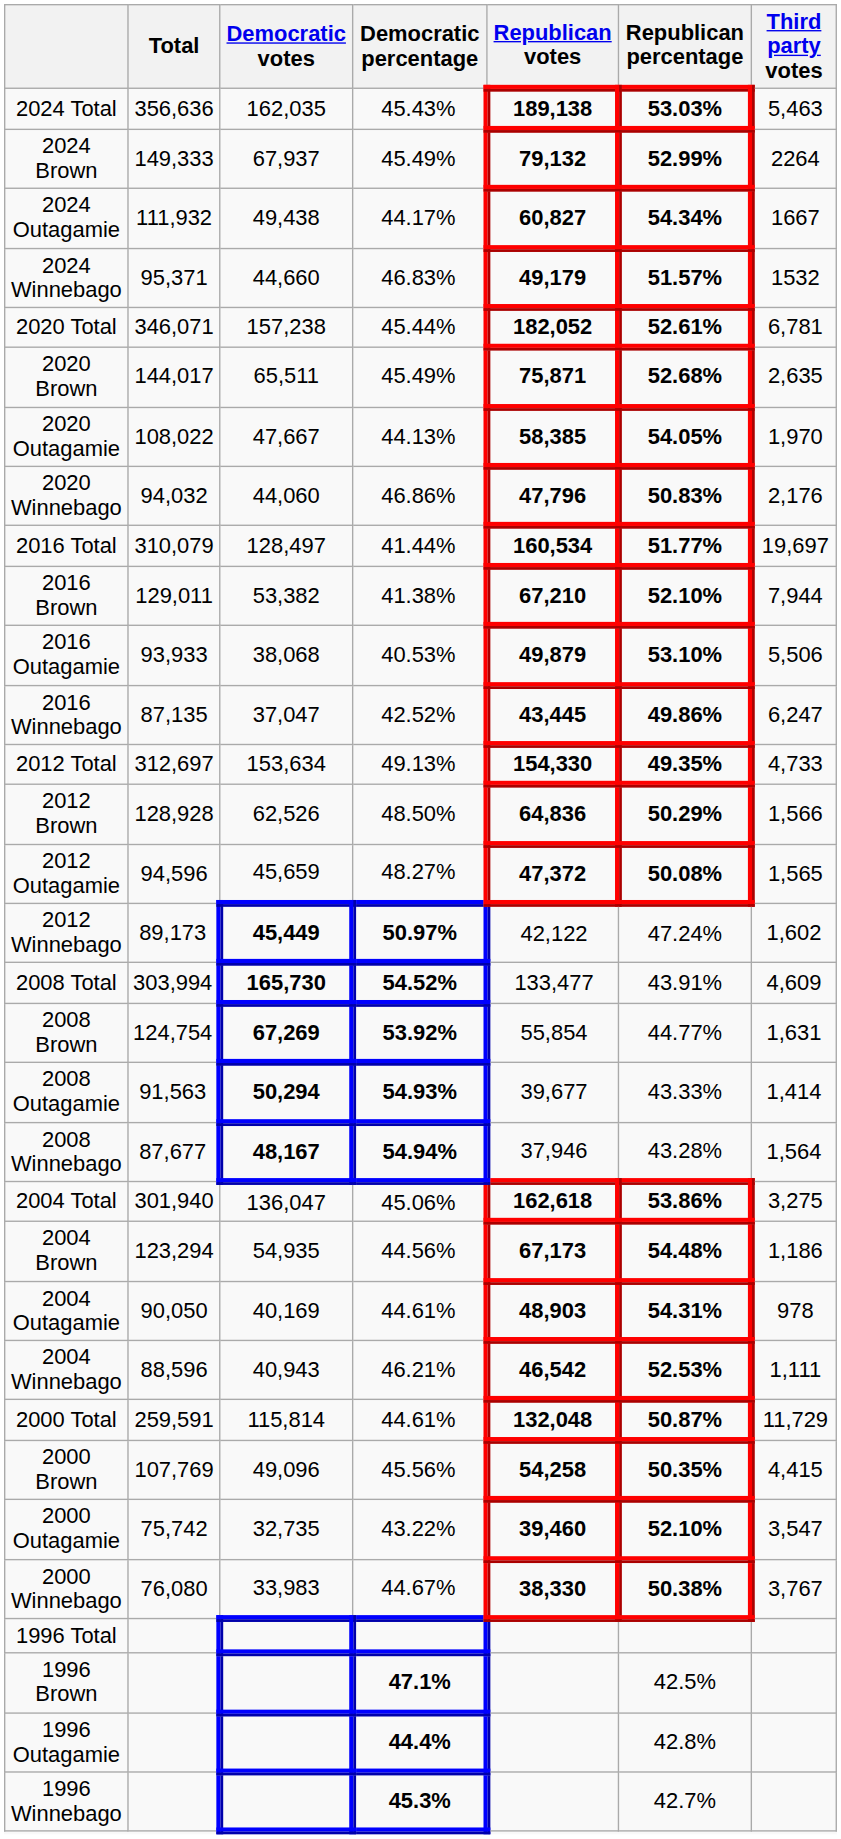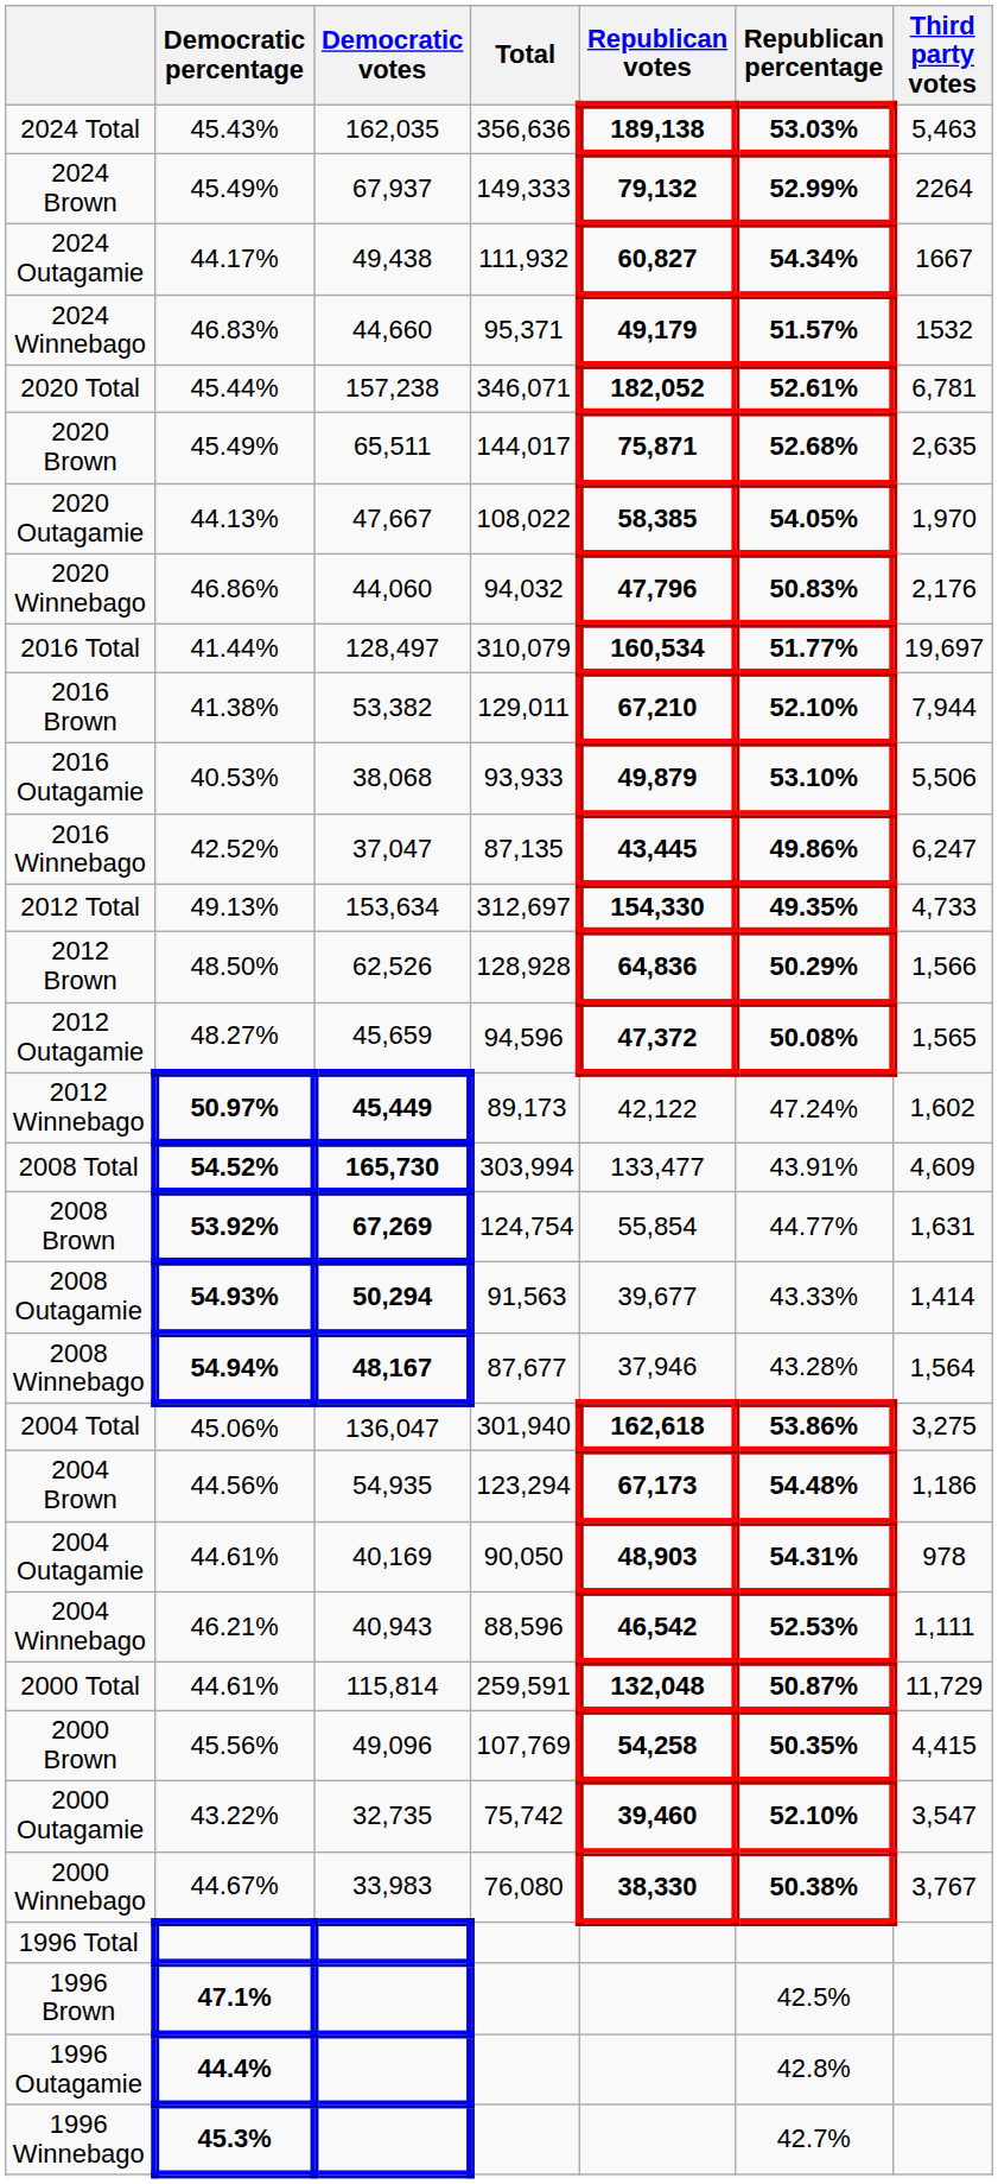 <table class="wikitable collapsible sortable" style="text-align:center; max-width:50em">
 <tr>
 <th></th>
+<th>Democratic percentage</th>
+<th><a href='#'>Democratic</a> votes</th>
 <th>Total</th>
-<th><a href='#'>Democratic</a> votes</th>
-<th>Democratic percentage</th>
 <th><a href='#'>Republican</a> votes</th>
 <th>Republican percentage</th>
 <th><a href='#'>Third party</a> votes</th>
 </tr>
 <tr>
 <td>2024 Total</td>
+<td>45.43%</td>
+<td>162,035</td>
 <td>356,636</td>
-<td>162,035</td>
-<td>45.43%</td>
 <td style="text-align:center; border:5px ridge red;"><strong>189,138</strong></td>
 <td style="text-align:center; border:5px ridge red;"><strong>53.03%</strong></td>
 <td>5,463</td>
 </tr>
 <tr>
 <td>2024 Brown</td>
+<td>45.49%</td>
+<td>67,937</td>
 <td>149,333</td>
-<td>67,937</td>
-<td>45.49%</td>
 <td style="border:5px ridge red;"><strong>79,132</strong></td>
 <td style="border:5px ridge red;"><strong>52.99%</strong></td>
 <td>2264</td>
 </tr>
 <tr>
 <td>2024 Outagamie</td>
+<td>44.17%</td>
+<td>49,438</td>
 <td>111,932</td>
-<td>49,438</td>
-<td>44.17%</td>
 <td style="border:5px ridge red;"><strong>60,827</strong></td>
 <td style="border:5px ridge red;"><strong>54.34%</strong></td>
 <td>1667</td>
 </tr>
 <tr>
 <td>2024 Winnebago</td>
+<td>46.83%</td>
+<td>44,660</td>
 <td>95,371</td>
-<td>44,660</td>
-<td>46.83%</td>
 <td style="border:5px ridge red;"><strong>49,179</strong></td>
 <td style="border:5px ridge red;"><strong>51.57%</strong></td>
 <td>1532</td>
 </tr>
 <tr>
 <td>2020 Total</td>
+<td>45.44%</td>
+<td>157,238</td>
 <td>346,071</td>
-<td>157,238</td>
-<td>45.44%</td>
 <td style="text-align:center; border:5px ridge red;"><strong>182,052</strong></td>
 <td style="text-align:center; border:5px ridge red;"><strong>52.61%</strong></td>
 <td>6,781</td>
 </tr>
 <tr>
 <td>2020 Brown</td>
+<td>45.49%</td>
+<td>65,511</td>
 <td>144,017</td>
-<td>65,511</td>
-<td>45.49%</td>
 <td style="border:5px ridge red;"><strong>75,871</strong></td>
 <td style="border:5px ridge red;"><strong>52.68%</strong></td>
 <td>2,635</td>
 </tr>
 <tr>
 <td>2020 Outagamie</td>
+<td>44.13%</td>
+<td>47,667</td>
 <td>108,022</td>
-<td>47,667</td>
-<td>44.13%</td>
 <td style="border:5px ridge red;"><strong>58,385</strong></td>
 <td style="border:5px ridge red;"><strong>54.05%</strong></td>
 <td>1,970</td>
 </tr>
 <tr>
 <td>2020 Winnebago</td>
+<td>46.86%</td>
+<td>44,060</td>
 <td>94,032</td>
-<td>44,060</td>
-<td>46.86%</td>
 <td style="border:5px ridge red;"><strong>47,796</strong></td>
 <td style="border:5px ridge red;"><strong>50.83%</strong></td>
 <td>2,176</td>
 </tr>
 <tr>
 <td>2016 Total</td>
+<td>41.44%</td>
+<td>128,497</td>
 <td>310,079</td>
-<td>128,497</td>
-<td>41.44%</td>
 <td style="border:5px ridge red;"><strong>160,534</strong></td>
 <td style="border:5px ridge red;"><strong>51.77%</strong></td>
 <td>19,697</td>
 </tr>
 <tr>
 <td>2016 Brown</td>
+<td>41.38%</td>
+<td>53,382</td>
 <td>129,011</td>
-<td>53,382</td>
-<td>41.38%</td>
 <td style="border:5px ridge red;"><strong>67,210</strong></td>
 <td style="border:5px ridge red;"><strong>52.10%</strong></td>
 <td>7,944</td>
 </tr>
 <tr>
 <td>2016 Outagamie</td>
+<td>40.53%</td>
+<td>38,068</td>
 <td>93,933</td>
-<td>38,068</td>
-<td>40.53%</td>
 <td style="border:5px ridge red;"><strong>49,879</strong></td>
 <td style="border:5px ridge red;"><strong>53.10%</strong></td>
 <td>5,506</td>
 </tr>
 <tr>
 <td>2016 Winnebago</td>
+<td>42.52%</td>
+<td>37,047</td>
 <td>87,135</td>
-<td>37,047</td>
-<td>42.52%</td>
 <td style="border:5px ridge red;"><strong>43,445</strong></td>
 <td style="border:5px ridge red;"><strong>49.86%</strong></td>
 <td>6,247</td>
 </tr>
 <tr>
 <td>2012 Total</td>
+<td>49.13%</td>
+<td>153,634</td>
 <td>312,697</td>
-<td>153,634</td>
-<td>49.13%</td>
 <td style="border:5px ridge red;"><strong>154,330</strong></td>
 <td style="border:5px ridge red;"><strong>49.35%</strong></td>
 <td>4,733</td>
 </tr>
 <tr>
 <td>2012 Brown</td>
+<td>48.50%</td>
+<td>62,526</td>
 <td>128,928</td>
-<td>62,526</td>
-<td>48.50%</td>
 <td style="border:5px ridge red;"><strong>64,836</strong></td>
 <td style="border:5px ridge red;"><strong>50.29%</strong></td>
 <td>1,566</td>
 </tr>
 <tr>
 <td>2012 Outagamie</td>
+<td>48.27%</td>
+<td>45,659</td>
 <td>94,596</td>
-<td>45,659</td>
-<td>48.27%</td>
 <td style="border:5px ridge red;"><strong>47,372</strong></td>
 <td style="border:5px ridge red;"><strong>50.08%</strong></td>
 <td>1,565</td>
 </tr>
 <tr>
 <td>2012 Winnebago</td>
+<td style="border:5px ridge blue;"><strong>50.97%</strong></td>
+<td style="border:5px ridge blue;"><strong>45,449</strong></td>
 <td>89,173</td>
-<td style="border:5px ridge blue;"><strong>45,449</strong></td>
-<td style="border:5px ridge blue;"><strong>50.97%</strong></td>
 <td>42,122</td>
 <td>47.24%</td>
 <td>1,602</td>
 </tr>
 <tr>
 <td>2008 Total</td>
+<td style="border:5px ridge blue;"><strong>54.52%</strong></td>
+<td style="border:5px ridge blue;"><strong>165,730</strong></td>
 <td>303,994</td>
-<td style="border:5px ridge blue;"><strong>165,730</strong></td>
-<td style="border:5px ridge blue;"><strong>54.52%</strong></td>
 <td>133,477</td>
 <td>43.91%</td>
 <td>4,609</td>
 </tr>
 <tr>
 <td>2008 Brown</td>
+<td style="border:5px ridge blue;"><strong>53.92%</strong></td>
+<td style="border:5px ridge blue;"><strong>67,269</strong></td>
 <td>124,754</td>
-<td style="border:5px ridge blue;"><strong>67,269</strong></td>
-<td style="border:5px ridge blue;"><strong>53.92%</strong></td>
 <td>55,854</td>
 <td>44.77%</td>
 <td>1,631</td>
 </tr>
 <tr>
 <td>2008 Outagamie</td>
+<td style="border:5px ridge blue;"><strong>54.93%</strong></td>
+<td style="border:5px ridge blue;"><strong>50,294</strong></td>
 <td>91,563</td>
-<td style="border:5px ridge blue;"><strong>50,294</strong></td>
-<td style="border:5px ridge blue;"><strong>54.93%</strong></td>
 <td>39,677</td>
 <td>43.33%</td>
 <td>1,414</td>
 </tr>
 <tr>
 <td>2008 Winnebago</td>
+<td style="border:5px ridge blue;"><strong>54.94%</strong></td>
+<td style="border:5px ridge blue;"><strong>48,167</strong></td>
 <td>87,677</td>
-<td style="border:5px ridge blue;"><strong>48,167</strong></td>
-<td style="border:5px ridge blue;"><strong>54.94%</strong></td>
 <td>37,946</td>
 <td>43.28%</td>
 <td>1,564</td>
 </tr>
 <tr>
 <td>2004 Total</td>
+<td>45.06%</td>
+<td>136,047</td>
 <td>301,940</td>
-<td>136,047</td>
-<td>45.06%</td>
 <td style="border:5px ridge red;"><strong>162,618</strong></td>
 <td style="border:5px ridge red;"><strong>53.86%</strong></td>
 <td>3,275</td>
 </tr>
 <tr>
 <td>2004 Brown</td>
+<td>44.56%</td>
+<td>54,935</td>
 <td>123,294</td>
-<td>54,935</td>
-<td>44.56%</td>
 <td style="border:5px ridge red;"><strong>67,173</strong></td>
 <td style="border:5px ridge red;"><strong>54.48%</strong></td>
 <td>1,186</td>
 </tr>
 <tr>
 <td>2004 Outagamie</td>
+<td>44.61%</td>
+<td>40,169</td>
 <td>90,050</td>
-<td>40,169</td>
-<td>44.61%</td>
 <td style="border:5px ridge red;"><strong>48,903</strong></td>
 <td style="border:5px ridge red;"><strong>54.31%</strong></td>
 <td>978</td>
 </tr>
 <tr>
 <td>2004 Winnebago</td>
+<td>46.21%</td>
+<td>40,943</td>
 <td>88,596</td>
-<td>40,943</td>
-<td>46.21%</td>
 <td style="border:5px ridge red;"><strong>46,542</strong></td>
 <td style="border:5px ridge red;"><strong>52.53%</strong></td>
 <td>1,111</td>
 </tr>
 <tr>
 <td>2000 Total</td>
+<td>44.61%</td>
+<td>115,814</td>
 <td>259,591</td>
-<td>115,814</td>
-<td>44.61%</td>
 <td style="border:5px ridge red;"><strong>132,048</strong></td>
 <td style="border:5px ridge red;"><strong>50.87%</strong></td>
 <td>11,729</td>
 </tr>
 <tr>
 <td>2000 Brown</td>
+<td>45.56%</td>
+<td>49,096</td>
 <td>107,769</td>
-<td>49,096</td>
-<td>45.56%</td>
 <td style="border:5px ridge red;"><strong>54,258</strong></td>
 <td style="border:5px ridge red;"><strong>50.35%</strong></td>
 <td>4,415</td>
 </tr>
 <tr>
 <td>2000 Outagamie</td>
+<td>43.22%</td>
+<td>32,735</td>
 <td>75,742</td>
-<td>32,735</td>
-<td>43.22%</td>
 <td style="border:5px ridge red;"><strong>39,460</strong></td>
 <td style="border:5px ridge red;"><strong>52.10%</strong></td>
 <td>3,547</td>
 </tr>
 <tr>
 <td>2000 Winnebago</td>
+<td>44.67%</td>
+<td>33,983</td>
 <td>76,080</td>
-<td>33,983</td>
-<td>44.67%</td>
 <td style="border:5px ridge red;"><strong>38,330</strong></td>
 <td style="border:5px ridge red;"><strong>50.38%</strong></td>
 <td>3,767</td>
 </tr>
 <tr>
 <td>1996 Total</td>
-<td></td>
 <td style="border:5px ridge blue;"></td>
 <td style="border:5px ridge blue;"></td>
+<td></td>
 <td></td>
 <td></td>
 <td></td>
 </tr>
 <tr>
 <td>1996 Brown</td>
+<td style="border:5px ridge blue;"><strong>47.1%</strong></td>
+<td style="border:5px ridge blue;"></td>
 <td></td>
-<td style="border:5px ridge blue;"></td>
-<td style="border:5px ridge blue;"><strong>47.1%</strong></td>
 <td></td>
 <td>42.5%</td>
 <td></td>
 </tr>
 <tr>
 <td>1996 Outagamie</td>
+<td style="border:5px ridge blue;"><strong>44.4%</strong></td>
+<td style="border:5px ridge blue;"></td>
 <td></td>
-<td style="border:5px ridge blue;"></td>
-<td style="border:5px ridge blue;"><strong>44.4%</strong></td>
 <td></td>
 <td>42.8%</td>
 <td></td>
 </tr>
 <tr>
 <td>1996 Winnebago</td>
+<td style="border:5px ridge blue;"><strong>45.3%</strong></td>
+<td style="border:5px ridge blue;"></td>
 <td></td>
-<td style="border:5px ridge blue;"></td>
-<td style="border:5px ridge blue;"><strong>45.3%</strong></td>
 <td></td>
 <td>42.7%</td>
 <td></td>
 </tr>
 </table>
